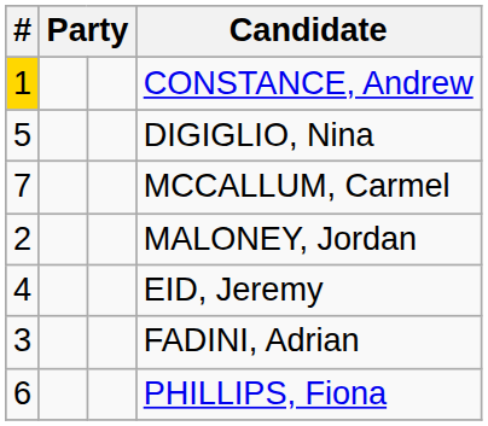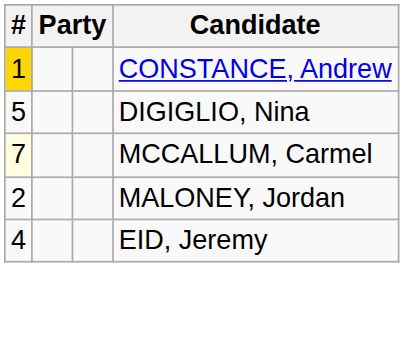 <table class="wikitable sortable">
 <tr>
 <th>#</th>
 <th colspan="2">Party</th>
 <th>Candidate</th>
 </tr>
 <tr>
 <td style="background: gold;">1</td>
 <td></td>
 <td></td>
 <td><a href='#'>CONSTANCE, Andrew</a></td>
 </tr>
 <tr>
 <td>5</td>
 <td></td>
 <td></td>
 <td>DIGIGLIO, Nina</td>
 </tr>
 <tr>
-<td>7</td>
+<td style="background: lightyellow;">7</td>
 <td></td>
 <td></td>
 <td>MCCALLUM, Carmel</td>
 </tr>
 <tr>
 <td>2</td>
 <td></td>
 <td></td>
 <td>MALONEY, Jordan</td>
 </tr>
 <tr>
 <td>4</td>
 <td></td>
 <td></td>
 <td>EID, Jeremy</td>
 </tr>
-<tr>
-<td>3</td>
-<td></td>
-<td></td>
-<td>FADINI, Adrian</td>
-</tr>
-<tr>
-<td>6</td>
-<td></td>
-<td></td>
-<td><a href='#'>PHILLIPS, Fiona</a></td>
-</tr>
 </table>
